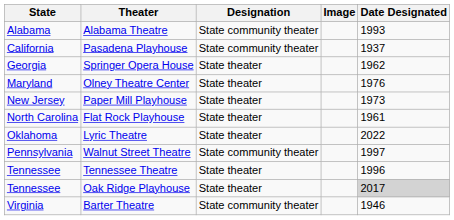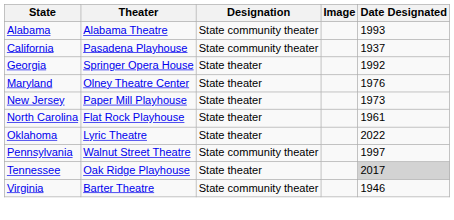 <table class="wikitable">
 <tr>
 <th>State</th>
 <th>Theater</th>
 <th>Designation</th>
 <th>Image</th>
 <th>Date Designated</th>
 </tr>
 <tr>
 <td><a href='#'>Alabama</a></td>
 <td><a href='#'>Alabama Theatre</a></td>
 <td>State community theater</td>
 <td></td>
 <td>1993</td>
 </tr>
 <tr>
 <td><a href='#'>California</a></td>
 <td><a href='#'>Pasadena Playhouse</a></td>
 <td>State community theater</td>
 <td></td>
 <td>1937</td>
 </tr>
 <tr>
 <td><a href='#'>Georgia</a></td>
 <td><a href='#'>Springer Opera House</a></td>
 <td>State theater</td>
 <td></td>
-<td>1962</td>
+<td>1992</td>
 </tr>
 <tr>
 <td><a href='#'>Maryland</a></td>
 <td><a href='#'>Olney Theatre Center</a></td>
 <td>State theater</td>
 <td></td>
 <td>1976</td>
 </tr>
 <tr>
 <td><a href='#'>New Jersey</a></td>
 <td><a href='#'>Paper Mill Playhouse</a></td>
 <td>State theater</td>
 <td></td>
 <td>1973</td>
 </tr>
 <tr>
 <td><a href='#'>North Carolina</a></td>
 <td><a href='#'>Flat Rock Playhouse</a></td>
 <td>State theater</td>
 <td></td>
 <td>1961</td>
 </tr>
 <tr>
 <td><a href='#'>Oklahoma</a></td>
 <td><a href='#'>Lyric Theatre</a></td>
 <td>State theater</td>
 <td></td>
 <td>2022</td>
 </tr>
 <tr>
 <td><a href='#'>Pennsylvania</a></td>
 <td><a href='#'>Walnut Street Theatre</a></td>
 <td>State community theater</td>
 <td></td>
 <td>1997</td>
 </tr>
 <tr>
 <td><a href='#'>Tennessee</a></td>
-<td><a href='#'>Tennessee Theatre</a></td>
-<td>State theater</td>
-<td></td>
-<td>1996</td>
-</tr>
-<tr>
-<td><a href='#'>Tennessee</a></td>
 <td><a href='#'>Oak Ridge Playhouse</a></td>
 <td>State theater</td>
 <td></td>
 <td style="background: lightgrey;">2017</td>
 </tr>
 <tr>
 <td><a href='#'>Virginia</a></td>
 <td><a href='#'>Barter Theatre</a></td>
 <td>State community theater</td>
 <td></td>
 <td>1946</td>
 </tr>
 </table>
